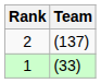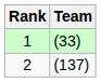 <table class="wikitable" style="text-align:center">
 <tr>
 <th width=40>Rank</th>
 <th>Team</th>
 </tr>
+<tr bgcolor=#ccffcc>
+<td>1</td>
+<td style="text-align:left"> (33)</td>
+</tr>
 <tr>
 <td>2</td>
 <td style="text-align:left"> (137)</td>
 </tr>
-<tr bgcolor=#ccffcc>
-<td>1</td>
-<td style="text-align:left"> (33)</td>
-</tr>
 </table>
